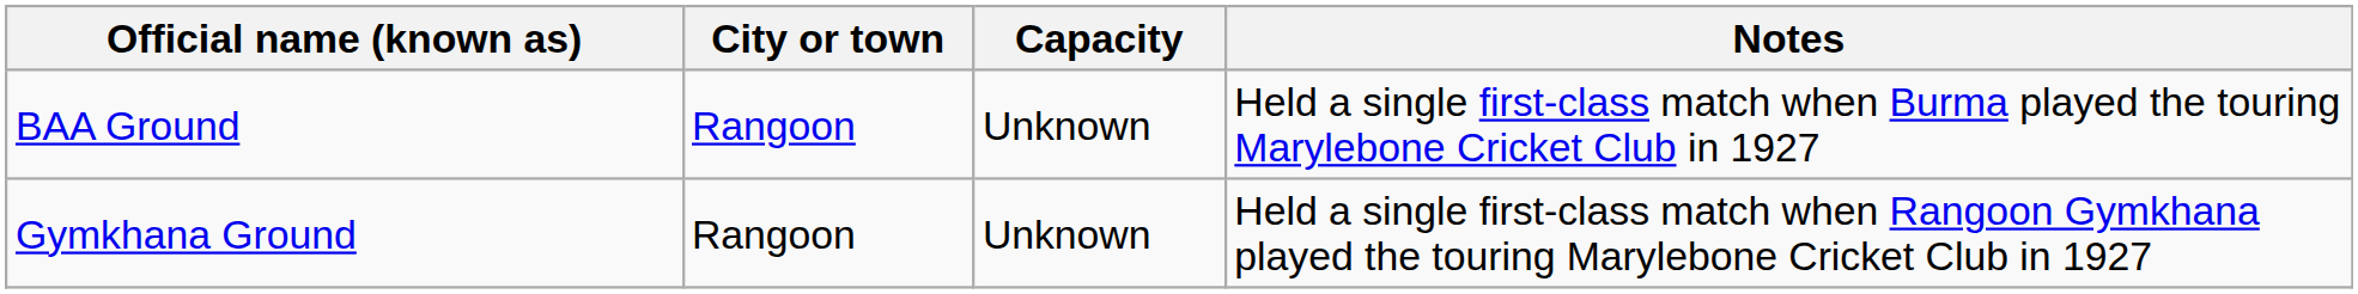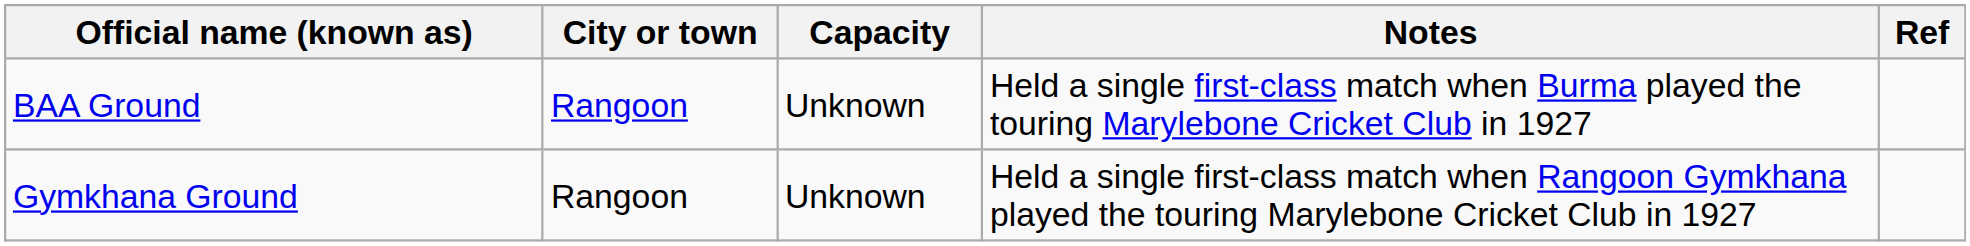 <table class="wikitable" style="font-size:95%;" width="100%">
 <tr>
 <th width=15%>Official name (known as)</th>
 <th width=5%>City or town</th>
 <th width=3%>Capacity</th>
 <th width=25%>Notes</th>
+<th width=1%>Ref</th>
 </tr>
 <tr>
 <td><a href='#'>BAA Ground</a></td>
 <td><a href='#'>Rangoon</a></td>
 <td>Unknown</td>
 <td>Held a single <a href='#'>first-class</a> match when <a href='#'>Burma</a> played the touring <a href='#'>Marylebone Cricket Club</a> in 1927</td>
+<td></td>
 </tr>
 <tr>
 <td><a href='#'>Gymkhana Ground</a></td>
 <td>Rangoon</td>
 <td>Unknown</td>
 <td>Held a single first-class match when <a href='#'>Rangoon Gymkhana</a> played the touring Marylebone Cricket Club in 1927</td>
+<td></td>
 </tr>
 </table>
